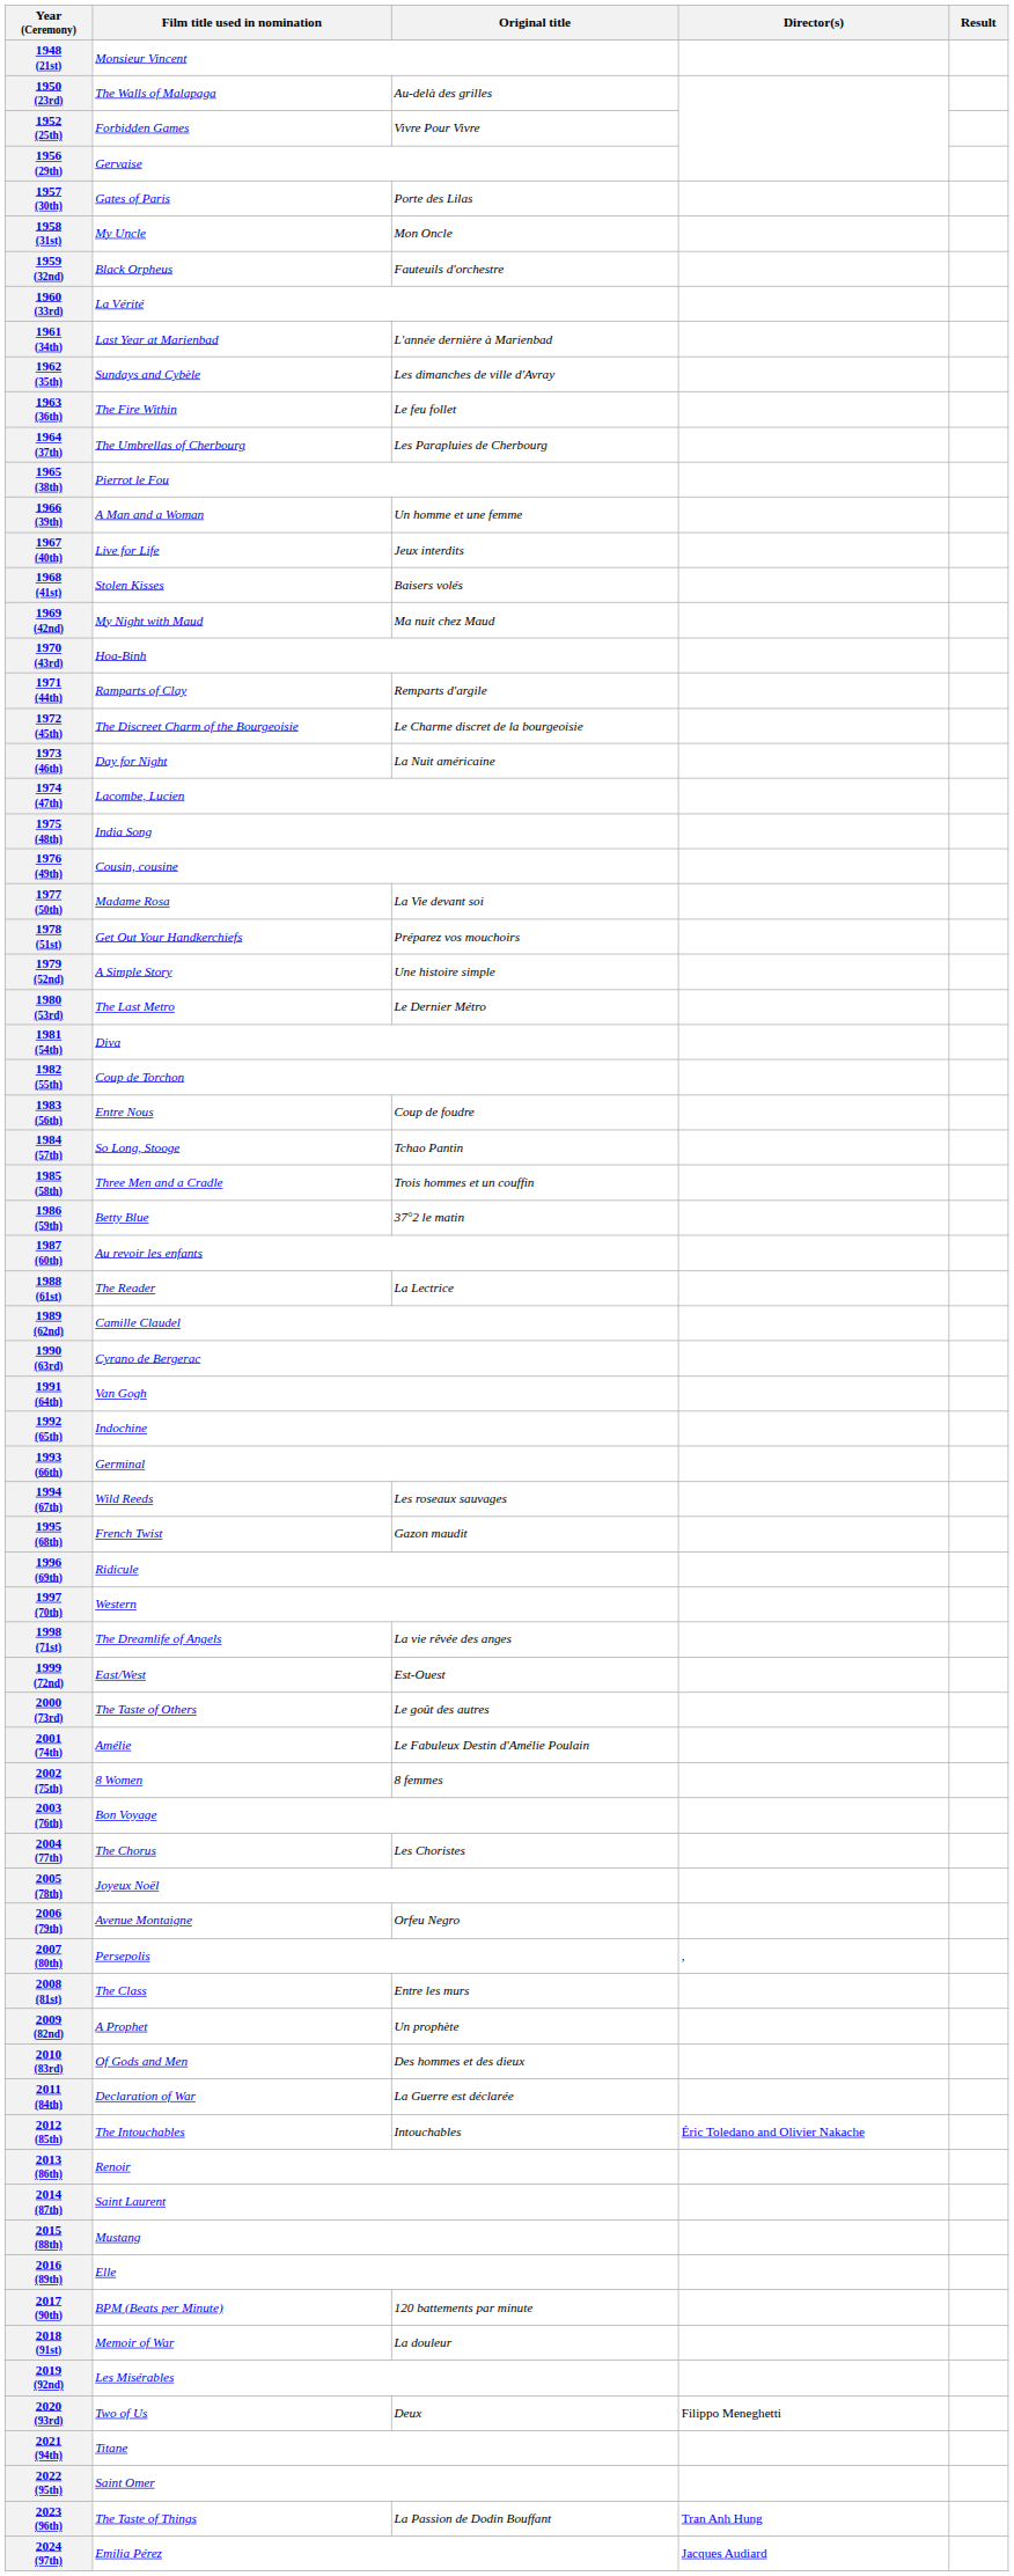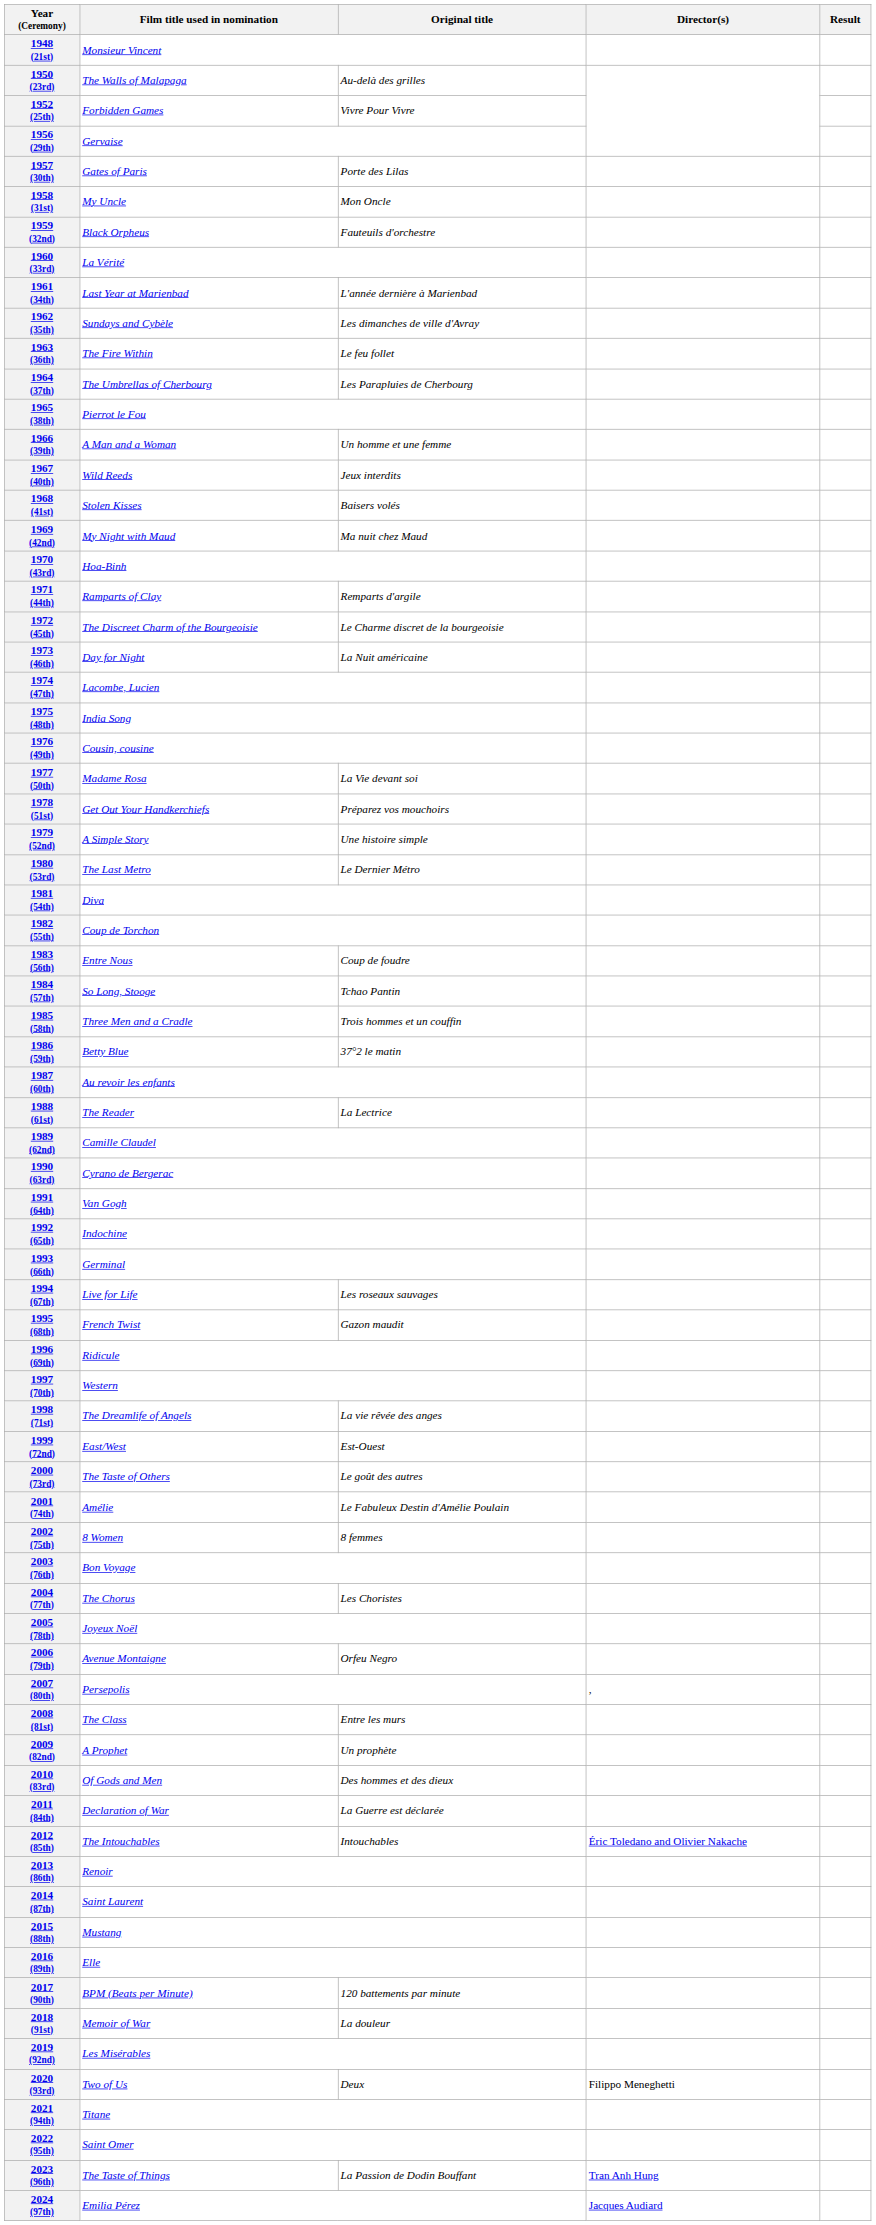 <table class="wikitable" style="background:#ffffff;" width="98%">
 <tr>
 <th>Year<br><small>(Ceremony)</small></th>
 <th>Film title used in nomination</th>
 <th>Original title</th>
 <th>Director(s)</th>
 <th>Result</th>
 </tr>
 <tr>
 <th align="center"><a href='#'>1948</a><br><small><a href='#'>(21st)</a></small></th>
 <td colspan="2"><em><a href='#'>Monsieur Vincent</a></em></td>
 <td></td>
 <td></td>
 </tr>
 <tr>
 <th align="center"><a href='#'>1950</a><br><small><a href='#'>(23rd)</a></small></th>
 <td><em><a href='#'>The Walls of Malapaga</a></em></td>
 <td><em>Au-delà des grilles</em></td>
 <td rowspan="3"></td>
 <td></td>
 </tr>
 <tr>
 <th align="center"><a href='#'>1952</a><br><small><a href='#'>(25th)</a></small></th>
 <td><em><a href='#'>Forbidden Games</a></em></td>
 <td><em>Vivre Pour Vivre</em></td>
 <td></td>
 </tr>
 <tr>
 <th align="center"><a href='#'>1956</a><br><small><a href='#'>(29th)</a></small></th>
 <td colspan="2"><em><a href='#'>Gervaise</a></em></td>
 <td></td>
 </tr>
 <tr>
 <th align="center"><a href='#'>1957</a><br><small><a href='#'>(30th)</a></small></th>
 <td><em><a href='#'>Gates of Paris</a></em></td>
 <td><em>Porte des Lilas</em></td>
 <td></td>
 <td></td>
 </tr>
 <tr>
 <th align="center"><a href='#'>1958</a><br><small><a href='#'>(31st)</a></small></th>
 <td><em><a href='#'>My Uncle</a></em></td>
 <td><em>Mon Oncle</em></td>
 <td></td>
 <td></td>
 </tr>
 <tr>
 <th align="center"><a href='#'>1959</a><br><small><a href='#'>(32nd)</a></small></th>
 <td><em><a href='#'>Black Orpheus</a></em></td>
 <td><em>Fauteuils d'orchestre</em></td>
 <td></td>
 <td></td>
 </tr>
 <tr>
 <th align="center"><a href='#'>1960</a><br><small><a href='#'>(33rd)</a></small></th>
 <td colspan="2"><em><a href='#'>La Vérité</a></em></td>
 <td></td>
 <td></td>
 </tr>
 <tr>
 <th align="center"><a href='#'>1961</a><br><small><a href='#'>(34th)</a></small></th>
 <td><em><a href='#'>Last Year at Marienbad</a></em></td>
 <td><em>L'année dernière à Marienbad</em></td>
 <td></td>
 <td></td>
 </tr>
 <tr>
 <th align="center"><a href='#'>1962</a><br><small><a href='#'>(35th)</a></small></th>
 <td><em><a href='#'>Sundays and Cybèle</a></em></td>
 <td><em>Les dimanches de ville d'Avray</em></td>
 <td></td>
 <td></td>
 </tr>
 <tr>
 <th align="center"><a href='#'>1963</a><br><small><a href='#'>(36th)</a></small></th>
 <td><em><a href='#'>The Fire Within</a></em></td>
 <td><em>Le feu follet</em></td>
 <td></td>
 <td></td>
 </tr>
 <tr>
 <th align="center"><a href='#'>1964</a><br><small><a href='#'>(37th)</a></small></th>
 <td><em><a href='#'>The Umbrellas of Cherbourg</a></em></td>
 <td><em>Les Parapluies de Cherbourg</em></td>
 <td></td>
 <td></td>
 </tr>
 <tr>
 <th align="center"><a href='#'>1965</a><br><small><a href='#'>(38th)</a></small></th>
 <td colspan="2"><em><a href='#'>Pierrot le Fou</a></em></td>
 <td></td>
 <td></td>
 </tr>
 <tr>
 <th align="center"><a href='#'>1966</a><br><small><a href='#'>(39th)</a></small></th>
 <td><em><a href='#'>A Man and a Woman</a></em></td>
 <td><em>Un homme et une femme</em></td>
 <td></td>
 <td></td>
 </tr>
 <tr>
 <th align="center"><a href='#'>1967</a><br><small><a href='#'>(40th)</a></small></th>
-<td><em><a href='#'>Live for Life</a></em></td>
+<td><em><a href='#'>Wild Reeds</a></em></td>
 <td><em>Jeux interdits</em></td>
 <td></td>
 <td></td>
 </tr>
 <tr>
 <th align="center"><a href='#'>1968</a><br><small><a href='#'>(41st)</a></small></th>
 <td><em><a href='#'>Stolen Kisses</a></em></td>
 <td><em>Baisers volés</em></td>
 <td></td>
 <td></td>
 </tr>
 <tr>
 <th align="center"><a href='#'>1969</a><br><small><a href='#'>(42nd)</a></small></th>
 <td><em><a href='#'>My Night with Maud</a></em></td>
 <td><em>Ma nuit chez Maud</em></td>
 <td></td>
 <td></td>
 </tr>
 <tr>
 <th align="center"><a href='#'>1970</a><br><small><a href='#'>(43rd)</a></small></th>
 <td colspan="2"><em><a href='#'>Hoa-Binh</a></em></td>
 <td></td>
 <td></td>
 </tr>
 <tr>
 <th align="center"><a href='#'>1971</a><br><small><a href='#'>(44th)</a></small></th>
 <td><em><a href='#'>Ramparts of Clay</a></em></td>
 <td><em>Remparts d'argile</em></td>
 <td></td>
 <td></td>
 </tr>
 <tr>
 <th align="center"><a href='#'>1972</a><br><small><a href='#'>(45th)</a></small></th>
 <td><em><a href='#'>The Discreet Charm of the Bourgeoisie</a></em></td>
 <td><em>Le Charme discret de la bourgeoisie</em></td>
 <td></td>
 <td></td>
 </tr>
 <tr>
 <th align="center"><a href='#'>1973</a><br><small><a href='#'>(46th)</a></small></th>
 <td><em><a href='#'>Day for Night</a></em></td>
 <td><em>La Nuit américaine</em></td>
 <td></td>
 <td></td>
 </tr>
 <tr>
 <th align="center"><a href='#'>1974</a><br><small><a href='#'>(47th)</a></small></th>
 <td colspan="2"><em><a href='#'>Lacombe, Lucien</a></em></td>
 <td></td>
 <td></td>
 </tr>
 <tr>
 <th align="center"><a href='#'>1975</a><br><small><a href='#'>(48th)</a></small></th>
 <td colspan="2"><em><a href='#'>India Song</a></em></td>
 <td></td>
 <td></td>
 </tr>
 <tr>
 <th align="center"><a href='#'>1976</a><br><small><a href='#'>(49th)</a></small></th>
 <td colspan="2"><em><a href='#'>Cousin, cousine</a></em></td>
 <td></td>
 <td></td>
 </tr>
 <tr>
 <th align="center"><a href='#'>1977</a><br><small><a href='#'>(50th)</a></small></th>
 <td><em><a href='#'>Madame Rosa</a></em></td>
 <td><em>La Vie devant soi</em></td>
 <td></td>
 <td></td>
 </tr>
 <tr>
 <th align="center"><a href='#'>1978</a><br><small><a href='#'>(51st)</a></small></th>
 <td><em><a href='#'>Get Out Your Handkerchiefs</a></em></td>
 <td><em>Préparez vos mouchoirs</em></td>
 <td></td>
 <td></td>
 </tr>
 <tr>
 <th align="center"><a href='#'>1979</a><br><small><a href='#'>(52nd)</a></small></th>
 <td><em><a href='#'>A Simple Story</a></em></td>
 <td><em>Une histoire simple</em></td>
 <td></td>
 <td></td>
 </tr>
 <tr>
 <th align="center"><a href='#'>1980</a><br><small><a href='#'>(53rd)</a></small></th>
 <td><em><a href='#'>The Last Metro</a></em></td>
 <td><em>Le Dernier Métro</em></td>
 <td></td>
 <td></td>
 </tr>
 <tr>
 <th align="center"><a href='#'>1981</a><br><small><a href='#'>(54th)</a></small></th>
 <td colspan="2"><em><a href='#'>Diva</a></em></td>
 <td></td>
 <td></td>
 </tr>
 <tr>
 <th align="center"><a href='#'>1982</a><br><small><a href='#'>(55th)</a></small></th>
 <td colspan="2"><em><a href='#'>Coup de Torchon</a></em></td>
 <td></td>
 <td></td>
 </tr>
 <tr>
 <th align="center"><a href='#'>1983</a><br><small><a href='#'>(56th)</a></small></th>
 <td><em><a href='#'>Entre Nous</a></em></td>
 <td><em>Coup de foudre</em></td>
 <td></td>
 <td></td>
 </tr>
 <tr>
 <th align="center"><a href='#'>1984</a><br><small><a href='#'>(57th)</a></small></th>
 <td><em><a href='#'>So Long, Stooge</a></em></td>
 <td><em>Tchao Pantin</em></td>
 <td></td>
 <td></td>
 </tr>
 <tr>
 <th align="center"><a href='#'>1985</a><br><small><a href='#'>(58th)</a></small></th>
 <td><em><a href='#'>Three Men and a Cradle</a></em></td>
 <td><em>Trois hommes et un couffin</em></td>
 <td></td>
 <td></td>
 </tr>
 <tr>
 <th align="center"><a href='#'>1986</a><br><small><a href='#'>(59th)</a></small></th>
 <td><em><a href='#'>Betty Blue</a></em></td>
 <td><em>37°2 le matin</em></td>
 <td></td>
 <td></td>
 </tr>
 <tr>
 <th align="center"><a href='#'>1987</a><br><small><a href='#'>(60th)</a></small></th>
 <td colspan="2"><em><a href='#'>Au revoir les enfants</a></em></td>
 <td></td>
 <td></td>
 </tr>
 <tr>
 <th align="center"><a href='#'>1988</a><br><small><a href='#'>(61st)</a></small></th>
 <td><em><a href='#'>The Reader</a></em></td>
 <td><em>La Lectrice</em></td>
 <td></td>
 <td></td>
 </tr>
 <tr>
 <th align="center"><a href='#'>1989</a><br><small><a href='#'>(62nd)</a></small></th>
 <td colspan="2"><em><a href='#'>Camille Claudel</a></em></td>
 <td></td>
 <td></td>
 </tr>
 <tr>
 <th align="center"><a href='#'>1990</a><br><small><a href='#'>(63rd)</a></small></th>
 <td colspan="2"><em><a href='#'>Cyrano de Bergerac</a></em></td>
 <td></td>
 <td></td>
 </tr>
 <tr>
 <th align="center"><a href='#'>1991</a><br><small><a href='#'>(64th)</a></small></th>
 <td colspan="2"><em><a href='#'>Van Gogh</a></em></td>
 <td></td>
 <td></td>
 </tr>
 <tr>
 <th align="center"><a href='#'>1992</a><br><small><a href='#'>(65th)</a></small></th>
 <td colspan="2"><em><a href='#'>Indochine</a></em></td>
 <td></td>
 <td></td>
 </tr>
 <tr>
 <th align="center"><a href='#'>1993</a><br><small><a href='#'>(66th)</a></small></th>
 <td colspan="2"><em><a href='#'>Germinal</a></em></td>
 <td></td>
 <td></td>
 </tr>
 <tr>
 <th align="center"><a href='#'>1994</a><br><small><a href='#'>(67th)</a></small></th>
-<td><em><a href='#'>Wild Reeds</a></em></td>
+<td><em><a href='#'>Live for Life</a></em></td>
 <td><em>Les roseaux sauvages</em></td>
 <td></td>
 <td></td>
 </tr>
 <tr>
 <th align="center"><a href='#'>1995</a><br><small><a href='#'>(68th)</a></small></th>
 <td><em><a href='#'>French Twist</a></em></td>
 <td><em>Gazon maudit</em></td>
 <td></td>
 <td></td>
 </tr>
 <tr>
 <th align="center"><a href='#'>1996</a><br><small><a href='#'>(69th)</a></small></th>
 <td colspan="2"><em><a href='#'>Ridicule</a></em></td>
 <td></td>
 <td></td>
 </tr>
 <tr>
 <th align="center"><a href='#'>1997</a><br><small><a href='#'>(70th)</a></small></th>
 <td colspan="2"><em><a href='#'>Western</a></em></td>
 <td></td>
 <td></td>
 </tr>
 <tr>
 <th align="center"><a href='#'>1998</a><br><small><a href='#'>(71st)</a></small></th>
 <td><em><a href='#'>The Dreamlife of Angels</a></em></td>
 <td><em>La vie rêvée des anges</em></td>
 <td></td>
 <td></td>
 </tr>
 <tr>
 <th align="center"><a href='#'>1999</a><br><small><a href='#'>(72nd)</a></small></th>
 <td><em><a href='#'>East/West</a></em></td>
 <td><em>Est-Ouest</em> </td>
 <td></td>
 <td></td>
 </tr>
 <tr>
 <th align="center"><a href='#'>2000</a><br><small><a href='#'>(73rd)</a></small></th>
 <td><em><a href='#'>The Taste of Others</a></em></td>
 <td><em>Le goût des autres</em></td>
 <td></td>
 <td></td>
 </tr>
 <tr>
 <th align="center"><a href='#'>2001</a><br><small><a href='#'>(74th)</a></small></th>
 <td><em><a href='#'>Amélie</a></em></td>
 <td><em>Le Fabuleux Destin d'Amélie Poulain</em></td>
 <td></td>
 <td></td>
 </tr>
 <tr>
 <th align="center"><a href='#'>2002</a><br><small><a href='#'>(75th)</a></small></th>
 <td><em><a href='#'>8 Women</a></em></td>
 <td><em>8 femmes</em></td>
 <td></td>
 <td></td>
 </tr>
 <tr>
 <th align="center"><a href='#'>2003</a><br><small><a href='#'>(76th)</a></small></th>
 <td colspan="2"><em><a href='#'>Bon Voyage</a></em></td>
 <td></td>
 <td></td>
 </tr>
 <tr>
 <th align="center"><a href='#'>2004</a><br><small><a href='#'>(77th)</a></small></th>
 <td><em><a href='#'>The Chorus</a></em></td>
 <td><em>Les Choristes</em></td>
 <td></td>
 <td></td>
 </tr>
 <tr>
 <th align="center"><a href='#'>2005</a><br><small><a href='#'>(78th)</a></small></th>
 <td colspan="2"><em><a href='#'>Joyeux Noël</a></em></td>
 <td></td>
 <td></td>
 </tr>
 <tr>
 <th align="center"><a href='#'>2006</a><br><small><a href='#'>(79th)</a></small></th>
 <td><em><a href='#'>Avenue Montaigne</a></em></td>
 <td><em>Orfeu Negro</em></td>
 <td></td>
 <td></td>
 </tr>
 <tr>
 <th align="center"><a href='#'>2007</a><br><small><a href='#'>(80th)</a></small></th>
 <td colspan="2"><em><a href='#'>Persepolis</a></em></td>
 <td>, </td>
 <td></td>
 </tr>
 <tr>
 <th align="center"><a href='#'>2008</a><br><small><a href='#'>(81st)</a></small></th>
 <td><em><a href='#'>The Class</a></em></td>
 <td><em>Entre les murs</em></td>
 <td></td>
 <td></td>
 </tr>
 <tr>
 <th align="center"><a href='#'>2009</a><br><small><a href='#'>(82nd)</a></small></th>
 <td><em><a href='#'>A Prophet</a></em></td>
 <td><em>Un prophète</em></td>
 <td></td>
 <td></td>
 </tr>
 <tr>
 <th align="center"><a href='#'>2010</a><br><small><a href='#'>(83rd)</a></small></th>
 <td><em><a href='#'>Of Gods and Men</a></em></td>
 <td><em>Des hommes et des dieux</em></td>
 <td></td>
 <td></td>
 </tr>
 <tr>
 <th align="center"><a href='#'>2011</a><br><small><a href='#'>(84th)</a></small></th>
 <td><em><a href='#'>Declaration of War</a></em></td>
 <td><em>La Guerre est déclarée</em></td>
 <td></td>
 <td></td>
 </tr>
 <tr>
 <th align="center"><a href='#'>2012</a><br><small><a href='#'>(85th)</a></small></th>
 <td><em><a href='#'>The Intouchables</a></em></td>
 <td><em>Intouchables</em></td>
 <td><a href='#'>Éric Toledano and Olivier Nakache</a></td>
 <td></td>
 </tr>
 <tr>
 <th align="center"><a href='#'>2013</a><br><small><a href='#'>(86th)</a></small></th>
 <td colspan="2"><em><a href='#'>Renoir</a></em></td>
 <td></td>
 <td></td>
 </tr>
 <tr>
 <th align="center"><a href='#'>2014</a><br><small><a href='#'>(87th)</a></small></th>
 <td colspan="2"><em><a href='#'>Saint Laurent</a></em></td>
 <td></td>
 <td></td>
 </tr>
 <tr>
 <th align="center"><a href='#'>2015</a><br><small><a href='#'>(88th)</a></small></th>
 <td colspan="2"><em><a href='#'>Mustang</a></em></td>
 <td></td>
 <td></td>
 </tr>
 <tr>
 <th align="center"><a href='#'>2016</a><br><small><a href='#'>(89th)</a></small></th>
 <td colspan="2"><em><a href='#'>Elle</a></em></td>
 <td></td>
 <td></td>
 </tr>
 <tr>
 <th align="center"><a href='#'>2017</a><br><small><a href='#'>(90th)</a></small></th>
 <td><em><a href='#'>BPM (Beats per Minute)</a></em></td>
 <td><em>120 battements par minute</em></td>
 <td></td>
 <td></td>
 </tr>
 <tr>
 <th align="center"><a href='#'>2018</a><br><small><a href='#'>(91st)</a></small></th>
 <td><em><a href='#'>Memoir of War</a></em></td>
 <td><em>La douleur</em></td>
 <td></td>
 <td></td>
 </tr>
 <tr>
 <th align="center"><a href='#'>2019</a><br><small><a href='#'>(92nd)</a></small></th>
 <td colspan="2"><em><a href='#'>Les Misérables</a></em></td>
 <td></td>
 <td></td>
 </tr>
 <tr>
 <th align="center"><a href='#'>2020</a><br><small><a href='#'>(93rd)</a></small></th>
 <td><em><a href='#'>Two of Us</a></em></td>
 <td><em>Deux</em></td>
 <td>Filippo Meneghetti</td>
 <td></td>
 </tr>
 <tr>
 <th align="center"><a href='#'>2021</a><br><small><a href='#'>(94th)</a></small></th>
 <td colspan="2"><em><a href='#'>Titane</a></em></td>
 <td></td>
 <td></td>
 </tr>
 <tr>
 <th align="center"><a href='#'>2022</a><br><small><a href='#'>(95th)</a></small></th>
 <td colspan="2"><em><a href='#'>Saint Omer</a></em></td>
 <td></td>
 <td></td>
 </tr>
 <tr>
 <th align="center"><a href='#'>2023</a><br><small><a href='#'>(96th)</a></small></th>
 <td><em><a href='#'>The Taste of Things</a></em></td>
 <td><em>La Passion de Dodin Bouffant</em></td>
 <td><a href='#'>Tran Anh Hung</a></td>
 <td></td>
 </tr>
 <tr>
 <th align="center"><a href='#'>2024</a><br><small><a href='#'>(97th)</a></small></th>
 <td colspan="2"><em><a href='#'>Emilia Pérez</a></em></td>
 <td><a href='#'>Jacques Audiard</a></td>
 <td></td>
 </tr>
 </table>
